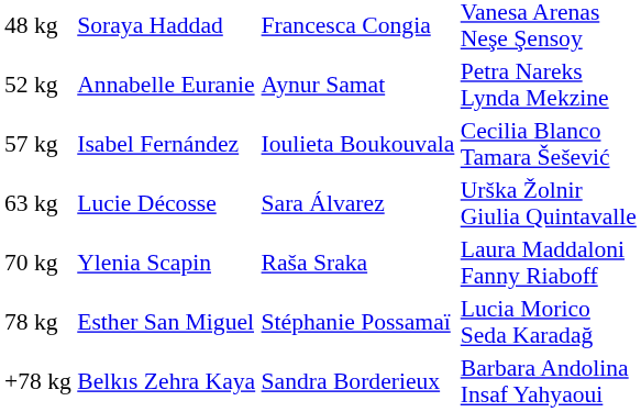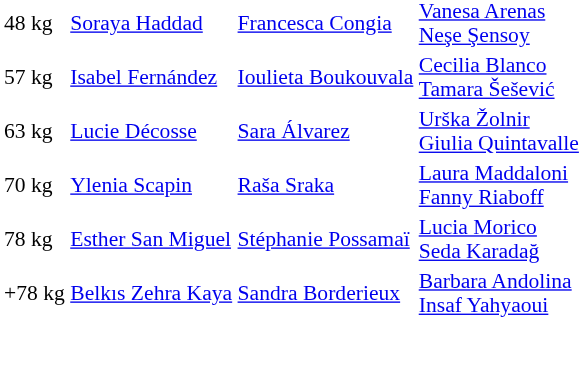 <table>
 <tr>
 <td>48 kg</td>
 <td> <a href='#'>Soraya Haddad</a></td>
 <td> <a href='#'>Francesca Congia</a></td>
 <td> <a href='#'>Vanesa Arenas</a> <br>  <a href='#'>Neşe Şensoy</a></td>
-</tr>
-<tr>
-<td>52 kg</td>
-<td> <a href='#'>Annabelle Euranie</a></td>
-<td> <a href='#'>Aynur Samat</a></td>
-<td> <a href='#'>Petra Nareks</a> <br>  <a href='#'>Lynda Mekzine</a></td>
 </tr>
 <tr>
 <td>57 kg</td>
 <td> <a href='#'>Isabel Fernández</a></td>
 <td> <a href='#'>Ioulieta Boukouvala</a></td>
 <td> <a href='#'>Cecilia Blanco</a> <br>  <a href='#'>Tamara Šešević</a></td>
 </tr>
 <tr>
 <td>63 kg</td>
 <td> <a href='#'>Lucie Décosse</a></td>
 <td> <a href='#'>Sara Álvarez</a></td>
 <td> <a href='#'>Urška Žolnir</a> <br>  <a href='#'>Giulia Quintavalle</a></td>
 </tr>
 <tr>
 <td>70 kg</td>
 <td> <a href='#'>Ylenia Scapin</a></td>
 <td> <a href='#'>Raša Sraka</a></td>
 <td> <a href='#'>Laura Maddaloni</a> <br>  <a href='#'>Fanny Riaboff</a></td>
 </tr>
 <tr>
 <td>78 kg</td>
 <td> <a href='#'>Esther San Miguel</a></td>
 <td> <a href='#'>Stéphanie Possamaï</a></td>
 <td> <a href='#'>Lucia Morico</a> <br>  <a href='#'>Seda Karadağ</a></td>
 </tr>
 <tr>
 <td>+78 kg</td>
 <td> <a href='#'>Belkıs Zehra Kaya</a></td>
 <td> <a href='#'>Sandra Borderieux</a></td>
 <td> <a href='#'>Barbara Andolina</a> <br>  <a href='#'>Insaf Yahyaoui</a></td>
 </tr>
 </table>
